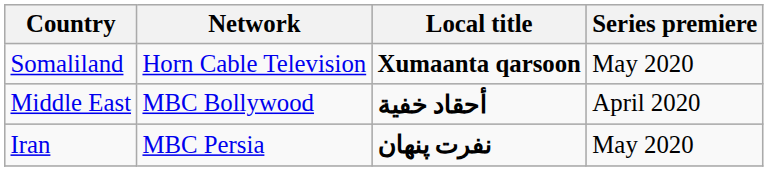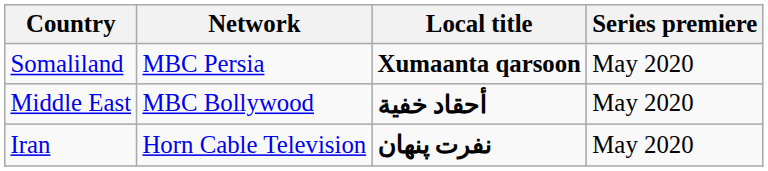 <table class="sortable wikitable">
 <tr>
 <th>Country</th>
 <th>Network</th>
 <th>Local title</th>
 <th>Series premiere</th>
 </tr>
 <tr>
 <td><a href='#'>Somaliland</a></td>
-<td><a href='#'>Horn Cable Television</a></td>
+<td><a href='#'>MBC Persia</a></td>
 <td><strong>Xumaanta qarsoon</strong></td>
 <td>May 2020</td>
 </tr>
 <tr>
 <td><a href='#'>Middle East</a></td>
 <td><a href='#'>MBC Bollywood</a></td>
 <td><strong>أحقاد خفية</strong></td>
-<td>April 2020</td>
+<td>May 2020</td>
 </tr>
 <tr>
 <td><a href='#'>Iran</a></td>
-<td><a href='#'>MBC Persia</a></td>
+<td><a href='#'>Horn Cable Television</a></td>
 <td><strong>نفرت پنھان</strong></td>
 <td>May 2020</td>
 </tr>
 </table>
